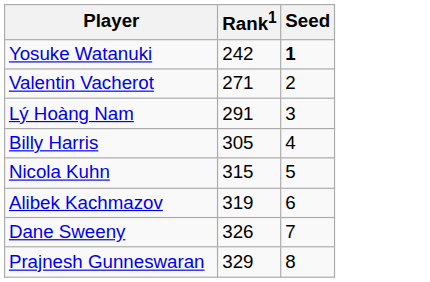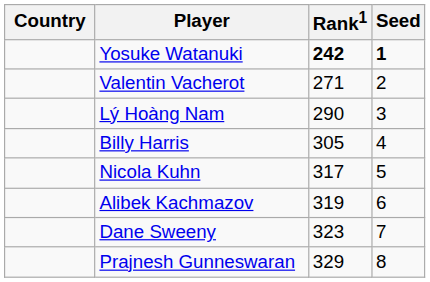 <table class="sortable wikitable">
 <tr>
+<th width="70">Country</th>
 <th width="175">Player</th>
 <th>Rank<sup>1</sup></th>
 <th>Seed</th>
 </tr>
 <tr>
+<td></td>
 <td><a href='#'>Yosuke Watanuki</a></td>
-<td>242</td>
+<td><strong>242</strong></td>
 <td><strong>1</strong></td>
 </tr>
 <tr>
+<td></td>
 <td><a href='#'>Valentin Vacherot</a></td>
 <td>271</td>
 <td>2</td>
 </tr>
 <tr>
+<td></td>
 <td><a href='#'>Lý Hoàng Nam</a></td>
-<td>291</td>
+<td>290</td>
 <td>3</td>
 </tr>
 <tr>
+<td></td>
 <td><a href='#'>Billy Harris</a></td>
 <td>305</td>
 <td>4</td>
 </tr>
 <tr>
+<td></td>
 <td><a href='#'>Nicola Kuhn</a></td>
-<td>315</td>
+<td>317</td>
 <td>5</td>
 </tr>
 <tr>
+<td></td>
 <td><a href='#'>Alibek Kachmazov</a></td>
 <td>319</td>
 <td>6</td>
 </tr>
 <tr>
+<td></td>
 <td><a href='#'>Dane Sweeny</a></td>
-<td>326</td>
+<td>323</td>
 <td>7</td>
 </tr>
 <tr>
+<td></td>
 <td><a href='#'>Prajnesh Gunneswaran</a></td>
 <td>329</td>
 <td>8</td>
 </tr>
 </table>
